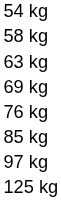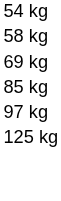 <table>
 <tr>
 <td>54 kg</td>
 <td></td>
 <td></td>
 <td></td>
 </tr>
 <tr>
 <td>58 kg</td>
 <td></td>
 <td></td>
 <td></td>
 </tr>
 <tr>
-<td>63 kg</td>
-<td></td>
-<td></td>
-<td></td>
-</tr>
-<tr>
 <td>69 kg</td>
-<td></td>
-<td></td>
-<td></td>
-</tr>
-<tr>
-<td>76 kg</td>
 <td></td>
 <td></td>
 <td></td>
 </tr>
 <tr>
 <td>85 kg</td>
 <td></td>
 <td></td>
 <td></td>
 </tr>
 <tr>
 <td>97 kg</td>
 <td></td>
 <td></td>
 <td></td>
 </tr>
 <tr>
 <td>125 kg</td>
 <td></td>
 <td></td>
 <td></td>
 </tr>
 </table>
